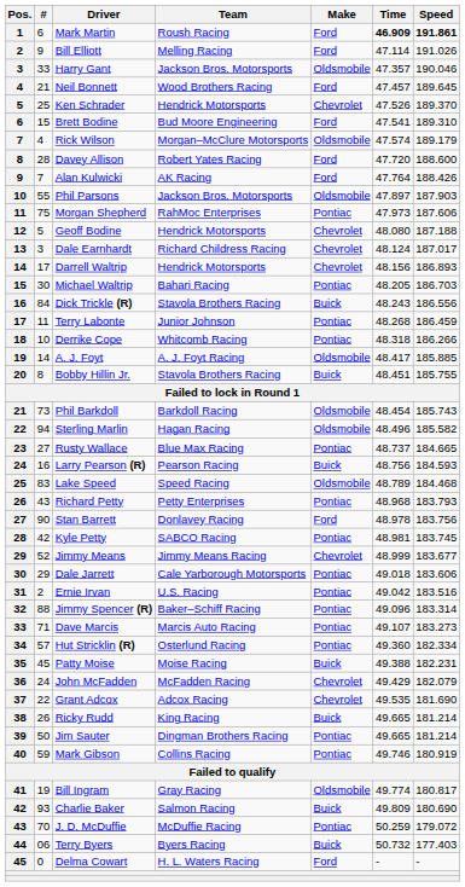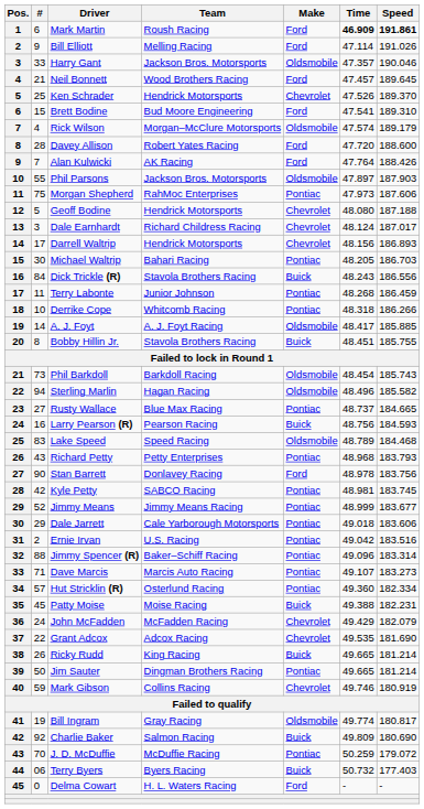 <table class="wikitable" style="font-size:95%">
 <tr>
 <th>Pos.</th>
 <th>#</th>
 <th>Driver</th>
 <th>Team</th>
 <th>Make</th>
 <th>Time</th>
 <th>Speed</th>
 </tr>
 <tr>
 <th>1</th>
 <td>6</td>
 <td><a href='#'>Mark Martin</a></td>
 <td><a href='#'>Roush Racing</a></td>
 <td><a href='#'>Ford</a></td>
 <td><strong>46.909</strong></td>
 <td><strong>191.861</strong></td>
 </tr>
 <tr>
 <th>2</th>
 <td>9</td>
 <td><a href='#'>Bill Elliott</a></td>
 <td><a href='#'>Melling Racing</a></td>
 <td><a href='#'>Ford</a></td>
 <td>47.114</td>
 <td>191.026</td>
 </tr>
 <tr>
 <th>3</th>
 <td>33</td>
 <td><a href='#'>Harry Gant</a></td>
 <td><a href='#'>Jackson Bros. Motorsports</a></td>
 <td><a href='#'>Oldsmobile</a></td>
 <td>47.357</td>
 <td>190.046</td>
 </tr>
 <tr>
 <th>4</th>
 <td>21</td>
 <td><a href='#'>Neil Bonnett</a></td>
 <td><a href='#'>Wood Brothers Racing</a></td>
 <td><a href='#'>Ford</a></td>
 <td>47.457</td>
 <td>189.645</td>
 </tr>
 <tr>
 <th>5</th>
 <td>25</td>
 <td><a href='#'>Ken Schrader</a></td>
 <td><a href='#'>Hendrick Motorsports</a></td>
 <td><a href='#'>Chevrolet</a></td>
 <td>47.526</td>
 <td>189.370</td>
 </tr>
 <tr>
 <th>6</th>
 <td>15</td>
 <td><a href='#'>Brett Bodine</a></td>
 <td><a href='#'>Bud Moore Engineering</a></td>
 <td><a href='#'>Ford</a></td>
 <td>47.541</td>
 <td>189.310</td>
 </tr>
 <tr>
 <th>7</th>
 <td>4</td>
 <td><a href='#'>Rick Wilson</a></td>
 <td><a href='#'>Morgan–McClure Motorsports</a></td>
 <td><a href='#'>Oldsmobile</a></td>
 <td>47.574</td>
 <td>189.179</td>
 </tr>
 <tr>
 <th>8</th>
 <td>28</td>
 <td><a href='#'>Davey Allison</a></td>
 <td><a href='#'>Robert Yates Racing</a></td>
 <td><a href='#'>Ford</a></td>
 <td>47.720</td>
 <td>188.600</td>
 </tr>
 <tr>
 <th>9</th>
 <td>7</td>
 <td><a href='#'>Alan Kulwicki</a></td>
 <td><a href='#'>AK Racing</a></td>
 <td><a href='#'>Ford</a></td>
 <td>47.764</td>
 <td>188.426</td>
 </tr>
 <tr>
 <th>10</th>
 <td>55</td>
 <td><a href='#'>Phil Parsons</a></td>
 <td><a href='#'>Jackson Bros. Motorsports</a></td>
 <td><a href='#'>Oldsmobile</a></td>
 <td>47.897</td>
 <td>187.903</td>
 </tr>
 <tr>
 <th>11</th>
 <td>75</td>
 <td><a href='#'>Morgan Shepherd</a></td>
 <td><a href='#'>RahMoc Enterprises</a></td>
 <td><a href='#'>Pontiac</a></td>
 <td>47.973</td>
 <td>187.606</td>
 </tr>
 <tr>
 <th>12</th>
 <td>5</td>
 <td><a href='#'>Geoff Bodine</a></td>
 <td><a href='#'>Hendrick Motorsports</a></td>
 <td><a href='#'>Chevrolet</a></td>
 <td>48.080</td>
 <td>187.188</td>
 </tr>
 <tr>
 <th>13</th>
 <td>3</td>
 <td><a href='#'>Dale Earnhardt</a></td>
 <td><a href='#'>Richard Childress Racing</a></td>
 <td><a href='#'>Chevrolet</a></td>
 <td>48.124</td>
 <td>187.017</td>
 </tr>
 <tr>
 <th>14</th>
 <td>17</td>
 <td><a href='#'>Darrell Waltrip</a></td>
 <td><a href='#'>Hendrick Motorsports</a></td>
 <td><a href='#'>Chevrolet</a></td>
 <td>48.156</td>
 <td>186.893</td>
 </tr>
 <tr>
 <th>15</th>
 <td>30</td>
 <td><a href='#'>Michael Waltrip</a></td>
 <td><a href='#'>Bahari Racing</a></td>
 <td><a href='#'>Pontiac</a></td>
 <td>48.205</td>
 <td>186.703</td>
 </tr>
 <tr>
 <th>16</th>
 <td>84</td>
 <td><a href='#'>Dick Trickle</a> <strong>(R)</strong></td>
 <td><a href='#'>Stavola Brothers Racing</a></td>
 <td><a href='#'>Buick</a></td>
 <td>48.243</td>
 <td>186.556</td>
 </tr>
 <tr>
 <th>17</th>
 <td>11</td>
 <td><a href='#'>Terry Labonte</a></td>
 <td><a href='#'>Junior Johnson</a></td>
 <td><a href='#'>Pontiac</a></td>
 <td>48.268</td>
 <td>186.459</td>
 </tr>
 <tr>
 <th>18</th>
 <td>10</td>
 <td><a href='#'>Derrike Cope</a></td>
 <td><a href='#'>Whitcomb Racing</a></td>
 <td><a href='#'>Pontiac</a></td>
 <td>48.318</td>
 <td>186.266</td>
 </tr>
 <tr>
 <th>19</th>
 <td>14</td>
 <td><a href='#'>A. J. Foyt</a></td>
 <td><a href='#'>A. J. Foyt Racing</a></td>
 <td><a href='#'>Oldsmobile</a></td>
 <td>48.417</td>
 <td>185.885</td>
 </tr>
 <tr>
 <th>20</th>
 <td>8</td>
 <td><a href='#'>Bobby Hillin Jr.</a></td>
 <td><a href='#'>Stavola Brothers Racing</a></td>
 <td><a href='#'>Buick</a></td>
 <td>48.451</td>
 <td>185.755</td>
 </tr>
 <tr>
 <th colspan="7">Failed to lock in Round 1</th>
 </tr>
 <tr>
 <th>21</th>
 <td>73</td>
 <td><a href='#'>Phil Barkdoll</a></td>
 <td><a href='#'>Barkdoll Racing</a></td>
 <td><a href='#'>Oldsmobile</a></td>
 <td>48.454</td>
 <td>185.743</td>
 </tr>
 <tr>
 <th>22</th>
 <td>94</td>
 <td><a href='#'>Sterling Marlin</a></td>
 <td><a href='#'>Hagan Racing</a></td>
 <td><a href='#'>Oldsmobile</a></td>
 <td>48.496</td>
 <td>185.582</td>
 </tr>
 <tr>
 <th>23</th>
 <td>27</td>
 <td><a href='#'>Rusty Wallace</a></td>
 <td><a href='#'>Blue Max Racing</a></td>
 <td><a href='#'>Pontiac</a></td>
 <td>48.737</td>
 <td>184.665</td>
 </tr>
 <tr>
 <th>24</th>
 <td>16</td>
 <td><a href='#'>Larry Pearson</a> <strong>(R)</strong></td>
 <td><a href='#'>Pearson Racing</a></td>
 <td><a href='#'>Buick</a></td>
 <td>48.756</td>
 <td>184.593</td>
 </tr>
 <tr>
 <th>25</th>
 <td>83</td>
 <td><a href='#'>Lake Speed</a></td>
 <td><a href='#'>Speed Racing</a></td>
 <td><a href='#'>Oldsmobile</a></td>
 <td>48.789</td>
 <td>184.468</td>
 </tr>
 <tr>
 <th>26</th>
 <td>43</td>
 <td><a href='#'>Richard Petty</a></td>
 <td><a href='#'>Petty Enterprises</a></td>
 <td><a href='#'>Pontiac</a></td>
 <td>48.968</td>
 <td>183.793</td>
 </tr>
 <tr>
 <th>27</th>
 <td>90</td>
 <td><a href='#'>Stan Barrett</a></td>
 <td><a href='#'>Donlavey Racing</a></td>
 <td><a href='#'>Ford</a></td>
 <td>48.978</td>
 <td>183.756</td>
 </tr>
 <tr>
 <th>28</th>
 <td>42</td>
 <td><a href='#'>Kyle Petty</a></td>
 <td><a href='#'>SABCO Racing</a></td>
 <td><a href='#'>Pontiac</a></td>
 <td>48.981</td>
 <td>183.745</td>
 </tr>
 <tr>
 <th>29</th>
 <td>52</td>
 <td><a href='#'>Jimmy Means</a></td>
 <td><a href='#'>Jimmy Means Racing</a></td>
-<td><a href='#'>Chevrolet</a></td>
+<td><a href='#'>Pontiac</a></td>
 <td>48.999</td>
 <td>183.677</td>
 </tr>
 <tr>
 <th>30</th>
 <td>29</td>
 <td><a href='#'>Dale Jarrett</a></td>
 <td><a href='#'>Cale Yarborough Motorsports</a></td>
 <td><a href='#'>Pontiac</a></td>
 <td>49.018</td>
 <td>183.606</td>
 </tr>
 <tr>
 <th>31</th>
 <td>2</td>
 <td><a href='#'>Ernie Irvan</a></td>
 <td><a href='#'>U.S. Racing</a></td>
 <td><a href='#'>Pontiac</a></td>
 <td>49.042</td>
 <td>183.516</td>
 </tr>
 <tr>
 <th>32</th>
 <td>88</td>
 <td><a href='#'>Jimmy Spencer</a> <strong>(R)</strong></td>
 <td><a href='#'>Baker–Schiff Racing</a></td>
 <td><a href='#'>Pontiac</a></td>
 <td>49.096</td>
 <td>183.314</td>
 </tr>
 <tr>
 <th>33</th>
 <td>71</td>
 <td><a href='#'>Dave Marcis</a></td>
 <td><a href='#'>Marcis Auto Racing</a></td>
 <td><a href='#'>Pontiac</a></td>
 <td>49.107</td>
 <td>183.273</td>
 </tr>
 <tr>
 <th>34</th>
 <td>57</td>
 <td><a href='#'>Hut Stricklin</a> <strong>(R)</strong></td>
 <td><a href='#'>Osterlund Racing</a></td>
 <td><a href='#'>Pontiac</a></td>
 <td>49.360</td>
 <td>182.334</td>
 </tr>
 <tr>
 <th>35</th>
 <td>45</td>
 <td><a href='#'>Patty Moise</a></td>
 <td><a href='#'>Moise Racing</a></td>
 <td><a href='#'>Buick</a></td>
 <td>49.388</td>
 <td>182.231</td>
 </tr>
 <tr>
 <th>36</th>
 <td>24</td>
 <td><a href='#'>John McFadden</a></td>
 <td><a href='#'>McFadden Racing</a></td>
 <td><a href='#'>Chevrolet</a></td>
 <td>49.429</td>
 <td>182.079</td>
 </tr>
 <tr>
 <th>37</th>
 <td>22</td>
 <td><a href='#'>Grant Adcox</a></td>
 <td><a href='#'>Adcox Racing</a></td>
 <td><a href='#'>Chevrolet</a></td>
 <td>49.535</td>
 <td>181.690</td>
 </tr>
 <tr>
 <th>38</th>
 <td>26</td>
 <td><a href='#'>Ricky Rudd</a></td>
 <td><a href='#'>King Racing</a></td>
 <td><a href='#'>Buick</a></td>
 <td>49.665</td>
 <td>181.214</td>
 </tr>
 <tr>
 <th>39</th>
 <td>50</td>
 <td><a href='#'>Jim Sauter</a></td>
 <td><a href='#'>Dingman Brothers Racing</a></td>
 <td><a href='#'>Pontiac</a></td>
 <td>49.665</td>
 <td>181.214</td>
 </tr>
 <tr>
 <th>40</th>
 <td>59</td>
 <td><a href='#'>Mark Gibson</a></td>
 <td><a href='#'>Collins Racing</a></td>
-<td><a href='#'>Pontiac</a></td>
+<td><a href='#'>Chevrolet</a></td>
 <td>49.746</td>
 <td>180.919</td>
 </tr>
 <tr>
 <th colspan="7">Failed to qualify</th>
 </tr>
 <tr>
 <th>41</th>
 <td>19</td>
 <td><a href='#'>Bill Ingram</a></td>
 <td><a href='#'>Gray Racing</a></td>
 <td><a href='#'>Oldsmobile</a></td>
 <td>49.774</td>
 <td>180.817</td>
 </tr>
 <tr>
 <th>42</th>
-<td>93</td>
+<td>92</td>
 <td><a href='#'>Charlie Baker</a></td>
 <td><a href='#'>Salmon Racing</a></td>
 <td><a href='#'>Buick</a></td>
 <td>49.809</td>
 <td>180.690</td>
 </tr>
 <tr>
 <th>43</th>
 <td>70</td>
 <td><a href='#'>J. D. McDuffie</a></td>
 <td><a href='#'>McDuffie Racing</a></td>
 <td><a href='#'>Pontiac</a></td>
 <td>50.259</td>
 <td>179.072</td>
 </tr>
 <tr>
 <th>44</th>
 <td>06</td>
 <td><a href='#'>Terry Byers</a></td>
 <td><a href='#'>Byers Racing</a></td>
 <td><a href='#'>Buick</a></td>
 <td>50.732</td>
 <td>177.403</td>
 </tr>
 <tr>
 <th>45</th>
 <td>0</td>
 <td><a href='#'>Delma Cowart</a></td>
 <td><a href='#'>H. L. Waters Racing</a></td>
 <td><a href='#'>Ford</a></td>
 <td>-</td>
 <td>-</td>
 </tr>
 <tr>
 <th colspan="7"></th>
 </tr>
 <tr>
 <th colspan="7"></th>
 </tr>
 </table>
